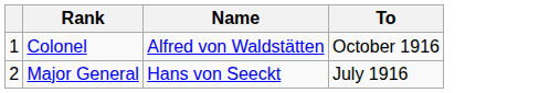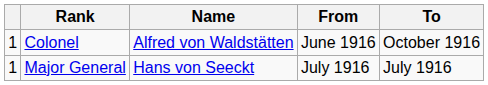 <table class=wikitable>
 <tr>
 <th></th>
 <th>Rank</th>
 <th>Name</th>
+<th>From</th>
 <th>To</th>
 </tr>
 <tr>
 <td>1</td>
 <td><a href='#'>Colonel</a></td>
 <td><a href='#'>Alfred von Waldstätten</a></td>
+<td>June 1916</td>
 <td>October 1916</td>
 </tr>
 <tr>
-<td>2</td>
+<td>1</td>
 <td><a href='#'>Major General</a></td>
 <td><a href='#'>Hans von Seeckt</a></td>
 <td>July 1916</td>
+<td>July 1916</td>
 </tr>
 </table>
